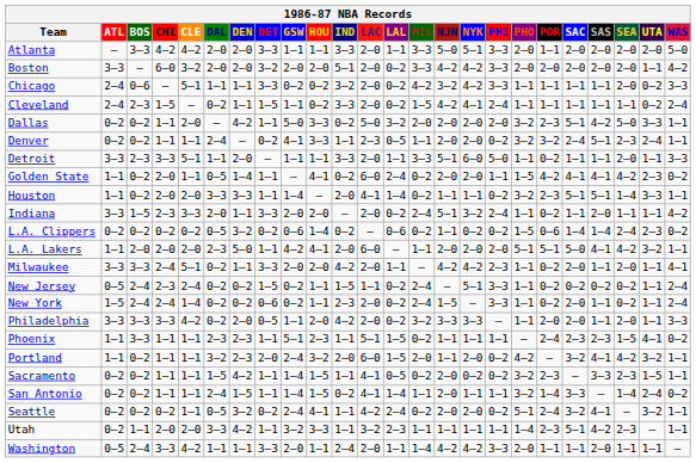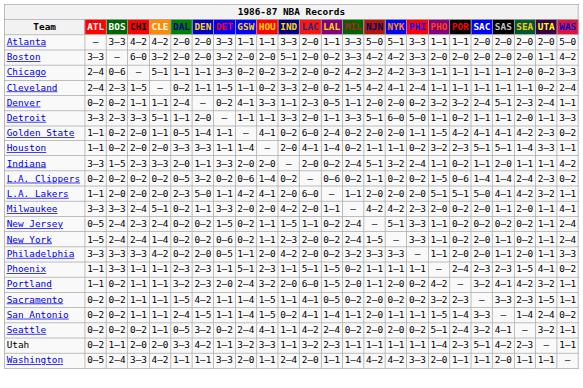 <table class="wikitable" style="font-size:95%; text-align:center;">
 <tr>
 <th colspan=24>1986-87 NBA Records</th>
 </tr>
 <tr>
 <th width=100>Team</th>
 <th style="background:#FF0000;color:#FFFFFF;width=35">ATL</th>
 <th style="background:#006400;color:#FFFFFF;width=35">BOS</th>
 <th style="background:#FF0000;color:#000000;width=35">CHI</th>
 <th style="background:#FF8C00;color:#FFFFFF;width=35">CLE</th>
 <th style="background:#008000;color:#00008B;width=35">DAL</th>
 <th style="background:#0000CD;color:#FFD700;width=35">DEN</th>
 <th style="background:#0000FF;color:#FF0000;width=35">DET</th>
 <th style="background:#0000FF;color:#FFD700;width=35">GSW</th>
 <th style="background:#FF0000;color:#FFD700;width=35">HOU</th>
 <th style="background:#000080;color:#FFD700;width=35">IND</th>
 <th style="background:#F9160D;color:#1A2E8B;width=35">LAC</th>
 <th style="background:#800080;color:#FFD700;width=35">LAL</th>
 <th style="background:#006400;color:#B22222;width=35">MIL</th>
 <th style="background:#B0170C;color:#00056D;width=35">NJN</th>
 <th style="background:#0000FF;color:#FF8C00;width=35">NYK</th>
 <th style="background:#FF0000;color:#0000FF;width=35">PHI</th>
 <th style="background:#800080;color:#FF4500;width=35">PHO</th>
 <th style="background:#000000;color:#FF0000;width=35">POR</th>
 <th style="background:#0000FF;color:#FFFFFF;width=35">SAC</th>
 <th style="background:#000000;color:#C0C0C0;width=35">SAS</th>
 <th style="background:#005831;color:#FFC322;width=35">SEA</th>
 <th style="background:#36004A;color:#FFFF00;width=35">UTA</th>
 <th style="background:#DC143C;color:#0000CD;width=35">WAS</th>
 </tr>
 <tr>
 <td style="text-align:left;"><a href='#'>Atlanta</a></td>
 <td>—</td>
 <td>3–3</td>
 <td>4–2</td>
 <td>4–2</td>
 <td>2–0</td>
 <td>2–0</td>
 <td>3–3</td>
 <td>1–1</td>
 <td>1–1</td>
 <td>3–3</td>
 <td>2–0</td>
 <td>1–1</td>
 <td>3–3</td>
 <td>5–0</td>
 <td>5–1</td>
 <td>3–3</td>
-<td>2–0</td>
+<td>1–1</td>
 <td>1–1</td>
 <td>2–0</td>
 <td>2–0</td>
 <td>2–0</td>
 <td>2–0</td>
 <td>5–0</td>
 </tr>
 <tr>
 <td style="text-align:left;"><a href='#'>Boston</a></td>
 <td>3–3</td>
 <td>—</td>
 <td>6–0</td>
 <td>3–2</td>
 <td>2–0</td>
 <td>2–0</td>
 <td>3–2</td>
 <td>2–0</td>
 <td>2–0</td>
 <td>5–1</td>
 <td>2–0</td>
 <td>0–2</td>
 <td>3–3</td>
 <td>4–2</td>
 <td>4–2</td>
 <td>3–3</td>
 <td>2–0</td>
 <td>2–0</td>
 <td>2–0</td>
 <td>2–0</td>
 <td>2–0</td>
 <td>1–1</td>
 <td>4–2</td>
 </tr>
 <tr>
 <td style="text-align:left;"><a href='#'>Chicago</a></td>
 <td>2–4</td>
 <td>0–6</td>
 <td>—</td>
 <td>5–1</td>
 <td>1–1</td>
 <td>1–1</td>
 <td>3–3</td>
 <td>0–2</td>
 <td>0–2</td>
 <td>3–2</td>
 <td>2–0</td>
 <td>0–2</td>
 <td>4–2</td>
 <td>3–2</td>
 <td>4–2</td>
 <td>3–3</td>
 <td>1–1</td>
 <td>1–1</td>
 <td>1–1</td>
 <td>1–1</td>
 <td>2–0</td>
 <td>0–2</td>
 <td>3–3</td>
 </tr>
 <tr>
 <td style="text-align:left;"><a href='#'>Cleveland</a></td>
 <td>2–4</td>
 <td>2–3</td>
 <td>1–5</td>
 <td>—</td>
 <td>0–2</td>
 <td>1–1</td>
 <td>1–5</td>
 <td>1–1</td>
 <td>0–2</td>
 <td>3–3</td>
 <td>2–0</td>
 <td>0–2</td>
 <td>1–5</td>
 <td>4–2</td>
 <td>4–1</td>
 <td>2–4</td>
 <td>1–1</td>
 <td>1–1</td>
 <td>1–1</td>
 <td>1–1</td>
 <td>1–1</td>
 <td>0–2</td>
 <td>2–4</td>
-</tr>
-<tr>
-<td style="text-align:left;"><a href='#'>Dallas</a></td>
-<td>0–2</td>
-<td>0–2</td>
-<td>1–1</td>
-<td>2–0</td>
-<td>—</td>
-<td>4–2</td>
-<td>1–1</td>
-<td>5–0</td>
-<td>3–3</td>
-<td>0–2</td>
-<td>5–0</td>
-<td>3–2</td>
-<td>2–0</td>
-<td>2–0</td>
-<td>2–0</td>
-<td>2–0</td>
-<td>3–2</td>
-<td>2–3</td>
-<td>5–1</td>
-<td>4–2</td>
-<td>5–0</td>
-<td>3–3</td>
-<td>1–1</td>
 </tr>
 <tr>
 <td style="text-align:left;"><a href='#'>Denver</a></td>
 <td>0–2</td>
 <td>0–2</td>
 <td>1–1</td>
 <td>1–1</td>
 <td>2–4</td>
 <td>—</td>
 <td>0–2</td>
 <td>4–1</td>
 <td>3–3</td>
 <td>1–1</td>
 <td>2–3</td>
 <td>0–5</td>
 <td>1–1</td>
 <td>2–0</td>
 <td>2–0</td>
 <td>0–2</td>
 <td>3–2</td>
 <td>3–2</td>
 <td>2–4</td>
 <td>5–1</td>
 <td>2–3</td>
 <td>2–4</td>
 <td>1–1</td>
 </tr>
 <tr>
 <td style="text-align:left;"><a href='#'>Detroit</a></td>
 <td>3–3</td>
 <td>2–3</td>
 <td>3–3</td>
 <td>5–1</td>
 <td>1–1</td>
 <td>2–0</td>
 <td>—</td>
 <td>1–1</td>
 <td>1–1</td>
 <td>3–3</td>
 <td>2–0</td>
 <td>1–1</td>
 <td>3–3</td>
 <td>5–1</td>
 <td>6–0</td>
 <td>5–0</td>
 <td>1–1</td>
 <td>0–2</td>
 <td>1–1</td>
 <td>1–1</td>
 <td>2–0</td>
 <td>1–1</td>
 <td>3–3</td>
 </tr>
 <tr>
 <td style="text-align:left;"><a href='#'>Golden State</a></td>
 <td>1–1</td>
 <td>0–2</td>
 <td>2–0</td>
 <td>1–1</td>
 <td>0–5</td>
 <td>1–4</td>
 <td>1–1</td>
 <td>—</td>
 <td>4–1</td>
 <td>0–2</td>
 <td>6–0</td>
 <td>2–4</td>
 <td>0–2</td>
 <td>2–0</td>
 <td>2–0</td>
 <td>1–1</td>
 <td>1–5</td>
 <td>4–2</td>
 <td>4–1</td>
 <td>4–1</td>
 <td>4–2</td>
 <td>2–3</td>
 <td>0–2</td>
 </tr>
 <tr>
 <td style="text-align:left;"><a href='#'>Houston</a></td>
 <td>1–1</td>
 <td>0–2</td>
 <td>2–0</td>
 <td>2–0</td>
 <td>3–3</td>
 <td>3–3</td>
 <td>1–1</td>
 <td>1–4</td>
 <td>—</td>
 <td>2–0</td>
 <td>4–1</td>
 <td>1–4</td>
 <td>0–2</td>
 <td>1–1</td>
 <td>1–1</td>
 <td>0–2</td>
 <td>3–2</td>
 <td>2–3</td>
 <td>5–1</td>
 <td>5–1</td>
 <td>1–4</td>
 <td>3–3</td>
 <td>1–1</td>
 </tr>
 <tr>
 <td style="text-align:left;"><a href='#'>Indiana</a></td>
 <td>3–3</td>
 <td>1–5</td>
 <td>2–3</td>
 <td>3–3</td>
 <td>2–0</td>
 <td>1–1</td>
 <td>3–3</td>
 <td>2–0</td>
 <td>2–0</td>
 <td>—</td>
 <td>2–0</td>
 <td>0–2</td>
 <td>2–4</td>
 <td>5–1</td>
 <td>3–2</td>
 <td>2–4</td>
 <td>1–1</td>
 <td>0–2</td>
 <td>1–1</td>
 <td>2–0</td>
 <td>1–1</td>
 <td>1–1</td>
 <td>4–2</td>
 </tr>
 <tr>
 <td style="text-align:left;"><a href='#'>L.A. Clippers</a></td>
 <td>0–2</td>
 <td>0–2</td>
 <td>0–2</td>
 <td>0–2</td>
 <td>0–5</td>
 <td>3–2</td>
 <td>0–2</td>
 <td>0–6</td>
 <td>1–4</td>
 <td>0–2</td>
 <td>—</td>
 <td>0–6</td>
 <td>0–2</td>
 <td>1–1</td>
 <td>0–2</td>
 <td>0–2</td>
 <td>1–5</td>
 <td>0–6</td>
 <td>1–4</td>
 <td>1–4</td>
 <td>2–4</td>
 <td>2–3</td>
 <td>0–2</td>
 </tr>
 <tr>
 <td style="text-align:left;"><a href='#'>L.A. Lakers</a></td>
 <td>1–1</td>
 <td>2–0</td>
 <td>2–0</td>
 <td>2–0</td>
 <td>2–3</td>
 <td>5–0</td>
 <td>1–1</td>
 <td>4–2</td>
 <td>4–1</td>
 <td>2–0</td>
 <td>6–0</td>
 <td>—</td>
 <td>1–1</td>
 <td>2–0</td>
 <td>2–0</td>
 <td>2–0</td>
 <td>5–1</td>
 <td>5–1</td>
 <td>5–0</td>
 <td>4–1</td>
 <td>4–2</td>
 <td>3–2</td>
 <td>1–1</td>
 </tr>
 <tr>
 <td style="text-align:left;"><a href='#'>Milwaukee</a></td>
 <td>3–3</td>
 <td>3–3</td>
 <td>2–4</td>
 <td>5–1</td>
 <td>0–2</td>
 <td>1–1</td>
 <td>3–3</td>
 <td>2–0</td>
 <td>2–0</td>
 <td>4–2</td>
 <td>2–0</td>
 <td>1–1</td>
 <td>—</td>
 <td>4–2</td>
 <td>4–2</td>
 <td>2–3</td>
-<td>1–1</td>
+<td>2–0</td>
 <td>0–2</td>
 <td>2–0</td>
 <td>1–1</td>
 <td>2–0</td>
 <td>1–1</td>
 <td>4–1</td>
 </tr>
 <tr>
 <td style="text-align:left;"><a href='#'>New Jersey</a></td>
 <td>0–5</td>
 <td>2–4</td>
 <td>2–3</td>
 <td>2–4</td>
 <td>0–2</td>
 <td>0–2</td>
 <td>1–5</td>
 <td>0–2</td>
 <td>1–1</td>
 <td>1–5</td>
 <td>1–1</td>
 <td>0–2</td>
 <td>2–4</td>
 <td>—</td>
 <td>5–1</td>
 <td>3–3</td>
 <td>1–1</td>
 <td>0–2</td>
 <td>0–2</td>
 <td>0–2</td>
 <td>0–2</td>
 <td>1–1</td>
 <td>2–4</td>
 </tr>
 <tr>
 <td style="text-align:left;"><a href='#'>New York</a></td>
 <td>1–5</td>
 <td>2–4</td>
 <td>2–4</td>
 <td>1–4</td>
 <td>0–2</td>
 <td>0–2</td>
 <td>0–6</td>
 <td>0–2</td>
 <td>1–1</td>
 <td>2–3</td>
 <td>2–0</td>
 <td>0–2</td>
 <td>2–4</td>
 <td>1–5</td>
 <td>—</td>
 <td>3–3</td>
 <td>1–1</td>
 <td>0–2</td>
 <td>2–0</td>
 <td>1–1</td>
 <td>0–2</td>
 <td>1–1</td>
 <td>2–4</td>
 </tr>
 <tr>
 <td style="text-align:left;"><a href='#'>Philadelphia</a></td>
 <td>3–3</td>
 <td>3–3</td>
 <td>3–3</td>
 <td>4–2</td>
 <td>0–2</td>
 <td>2–0</td>
 <td>0–5</td>
 <td>1–1</td>
 <td>2–0</td>
 <td>4–2</td>
 <td>2–0</td>
 <td>0–2</td>
 <td>3–2</td>
 <td>3–3</td>
 <td>3–3</td>
 <td>—</td>
 <td>1–1</td>
 <td>2–0</td>
 <td>2–0</td>
 <td>1–1</td>
 <td>2–0</td>
 <td>1–1</td>
 <td>3–3</td>
 </tr>
 <tr>
 <td style="text-align:left;"><a href='#'>Phoenix</a></td>
 <td>1–1</td>
 <td>3–3</td>
 <td>1–1</td>
 <td>1–1</td>
 <td>2–3</td>
 <td>2–3</td>
 <td>1–1</td>
 <td>5–1</td>
 <td>2–3</td>
 <td>1–1</td>
 <td>5–1</td>
 <td>1–5</td>
 <td>0–2</td>
 <td>1–1</td>
 <td>1–1</td>
 <td>1–1</td>
 <td>—</td>
 <td>2–4</td>
 <td>2–3</td>
 <td>2–3</td>
 <td>1–5</td>
 <td>4–1</td>
 <td>0–2</td>
 </tr>
 <tr>
 <td style="text-align:left;"><a href='#'>Portland</a></td>
 <td>1–1</td>
 <td>0–2</td>
 <td>1–1</td>
 <td>1–1</td>
 <td>3–2</td>
 <td>2–3</td>
 <td>2–0</td>
 <td>2–4</td>
 <td>3–2</td>
 <td>2–0</td>
 <td>6–0</td>
 <td>1–5</td>
 <td>2–0</td>
 <td>1–1</td>
 <td>2–0</td>
 <td>0–2</td>
 <td>4–2</td>
 <td>—</td>
 <td>3–2</td>
 <td>4–1</td>
 <td>4–2</td>
 <td>3–2</td>
 <td>1–1</td>
 </tr>
 <tr>
 <td style="text-align:left;"><a href='#'>Sacramento</a></td>
 <td>0–2</td>
 <td>0–2</td>
 <td>1–1</td>
 <td>1–1</td>
 <td>1–5</td>
 <td>4–2</td>
 <td>1–1</td>
 <td>1–4</td>
 <td>1–5</td>
 <td>1–1</td>
 <td>4–1</td>
 <td>0–5</td>
 <td>0–2</td>
 <td>2–0</td>
 <td>0–2</td>
 <td>0–2</td>
 <td>3–2</td>
 <td>2–3</td>
 <td>—</td>
 <td>3–3</td>
 <td>2–3</td>
 <td>1–5</td>
 <td>1–1</td>
 </tr>
 <tr>
 <td style="text-align:left;"><a href='#'>San Antonio</a></td>
 <td>0–2</td>
 <td>0–2</td>
 <td>1–1</td>
 <td>1–1</td>
 <td>2–4</td>
 <td>1–5</td>
 <td>1–1</td>
 <td>1–4</td>
 <td>1–5</td>
 <td>0–2</td>
 <td>4–1</td>
 <td>1–4</td>
 <td>1–1</td>
 <td>2–0</td>
 <td>1–1</td>
 <td>1–1</td>
-<td>3–2</td>
+<td>1–5</td>
 <td>1–4</td>
 <td>3–3</td>
 <td>—</td>
 <td>1–4</td>
 <td>2–4</td>
 <td>0–2</td>
 </tr>
 <tr>
 <td style="text-align:left;"><a href='#'>Seattle</a></td>
 <td>0–2</td>
 <td>0–2</td>
 <td>0–2</td>
 <td>1–1</td>
 <td>0–5</td>
 <td>3–2</td>
 <td>0–2</td>
 <td>2–4</td>
 <td>4–1</td>
 <td>1–1</td>
 <td>4–2</td>
 <td>2–4</td>
 <td>0–2</td>
 <td>2–0</td>
 <td>2–0</td>
 <td>0–2</td>
 <td>5–1</td>
 <td>2–4</td>
 <td>3–2</td>
 <td>4–1</td>
 <td>—</td>
 <td>3–2</td>
 <td>1–1</td>
 </tr>
 <tr>
 <td style="text-align:left;">Utah</td>
 <td>0–2</td>
 <td>1–1</td>
 <td>2–0</td>
 <td>2–0</td>
 <td>3–3</td>
 <td>4–2</td>
 <td>1–1</td>
 <td>3–2</td>
 <td>3–3</td>
 <td>1–1</td>
 <td>3–2</td>
 <td>2–3</td>
 <td>1–1</td>
 <td>1–1</td>
 <td>1–1</td>
 <td>1–1</td>
 <td>1–4</td>
 <td>2–3</td>
 <td>5–1</td>
 <td>4–2</td>
 <td>2–3</td>
 <td>—</td>
 <td>1–1</td>
 </tr>
 <tr>
 <td style="text-align:left;"><a href='#'>Washington</a></td>
 <td>0–5</td>
 <td>2–4</td>
 <td>3–3</td>
 <td>4–2</td>
 <td>1–1</td>
 <td>1–1</td>
 <td>3–3</td>
 <td>2–0</td>
 <td>1–1</td>
 <td>2–4</td>
 <td>2–0</td>
 <td>1–1</td>
 <td>1–4</td>
 <td>4–2</td>
 <td>4–2</td>
 <td>3–3</td>
 <td>2–0</td>
 <td>1–1</td>
 <td>1–1</td>
 <td>2–0</td>
 <td>1–1</td>
 <td>1–1</td>
 <td>—</td>
 </tr>
 </table>
